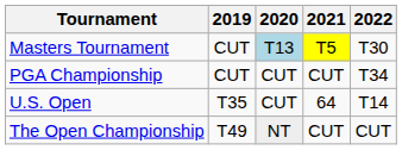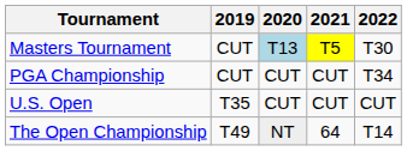 <table class="wikitable" style="font-size:95%;text-align:center;">
 <tr>
 <th>Tournament</th>
 <th>2019</th>
 <th>2020</th>
 <th>2021</th>
 <th>2022</th>
 </tr>
 <tr>
 <td align=left><a href='#'>Masters Tournament</a></td>
 <td>CUT</td>
 <td style="background: lightblue;">T13</td>
 <td style="background:yellow;">T5</td>
 <td>T30</td>
 </tr>
 <tr>
 <td align=left><a href='#'>PGA Championship</a></td>
 <td>CUT</td>
 <td>CUT</td>
 <td>CUT</td>
 <td>T34</td>
 </tr>
 <tr>
 <td align=left><a href='#'>U.S. Open</a></td>
 <td>T35</td>
 <td>CUT</td>
-<td>64</td>
-<td>T14</td>
+<td>CUT</td>
+<td>CUT</td>
 </tr>
 <tr>
 <td align=left><a href='#'>The Open Championship</a></td>
 <td>T49</td>
 <td style="background:#eeeeee;">NT</td>
-<td>CUT</td>
-<td>CUT</td>
+<td>64</td>
+<td>T14</td>
 </tr>
 </table>
